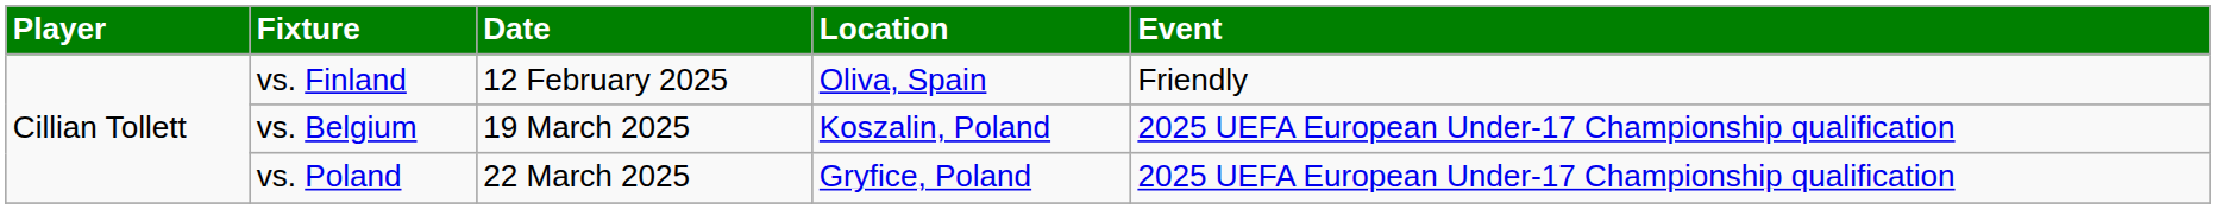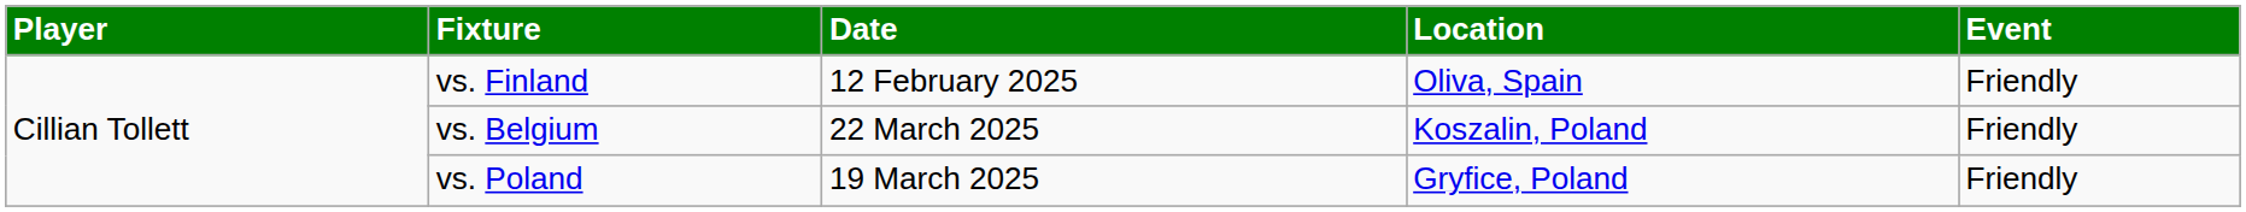 <table class="wikitable" style="width:90%;">
 <tr>
 <th style="background:green; color:white; text-align:left;">Player</th>
 <th style="background:green; color:white; text-align:left;">Fixture</th>
 <th style="background:green; color:white; text-align:left;">Date</th>
 <th style="background:green; color:white; text-align:left;">Location</th>
 <th style="background:green; color:white; text-align:left;">Event</th>
 </tr>
 <tr>
 <td rowspan="3">Cillian Tollett</td>
 <td>vs.  <a href='#'>Finland</a></td>
 <td>12 February 2025</td>
 <td><a href='#'>Oliva, Spain</a></td>
 <td>Friendly</td>
 </tr>
 <tr>
 <td>vs.  <a href='#'>Belgium</a></td>
-<td>19 March 2025</td>
+<td>22 March 2025</td>
 <td><a href='#'>Koszalin, Poland</a></td>
-<td><a href='#'>2025 UEFA European Under-17 Championship qualification</a></td>
+<td>Friendly</td>
 </tr>
 <tr>
 <td>vs.  <a href='#'>Poland</a></td>
-<td>22 March 2025</td>
+<td>19 March 2025</td>
 <td><a href='#'>Gryfice, Poland</a></td>
-<td><a href='#'>2025 UEFA European Under-17 Championship qualification</a></td>
+<td>Friendly</td>
 </tr>
 </table>
